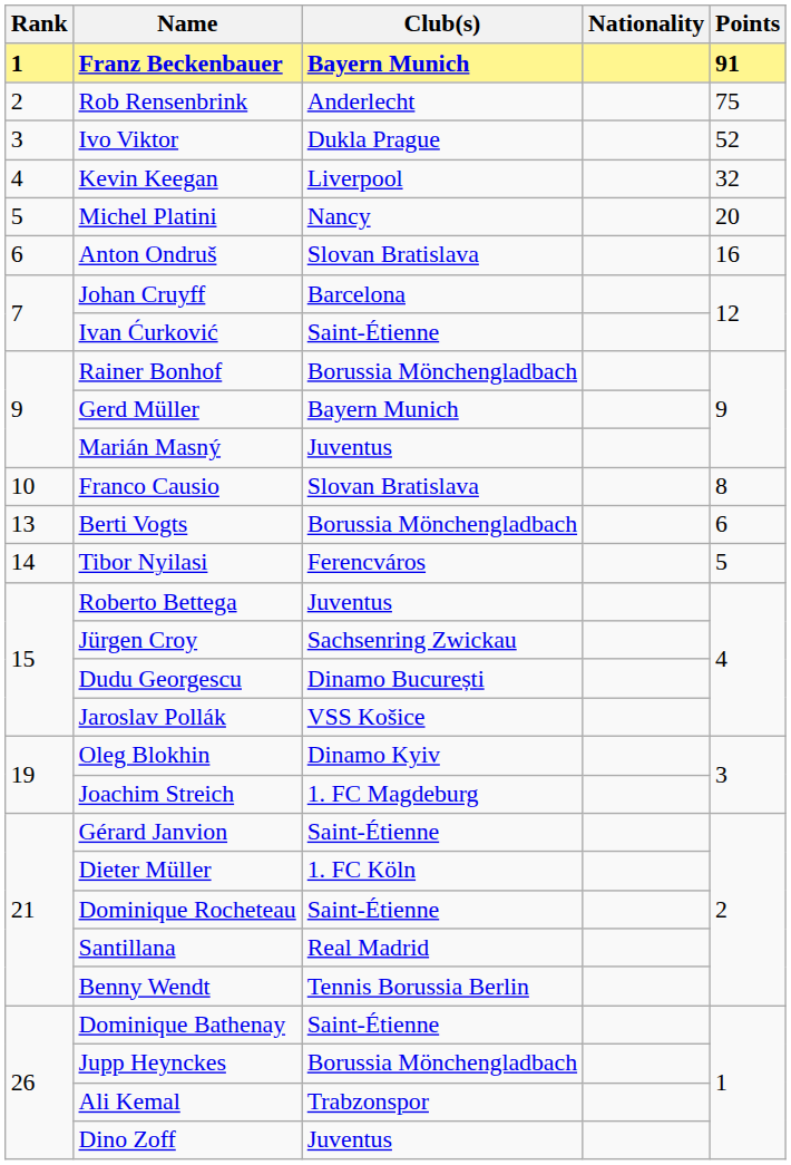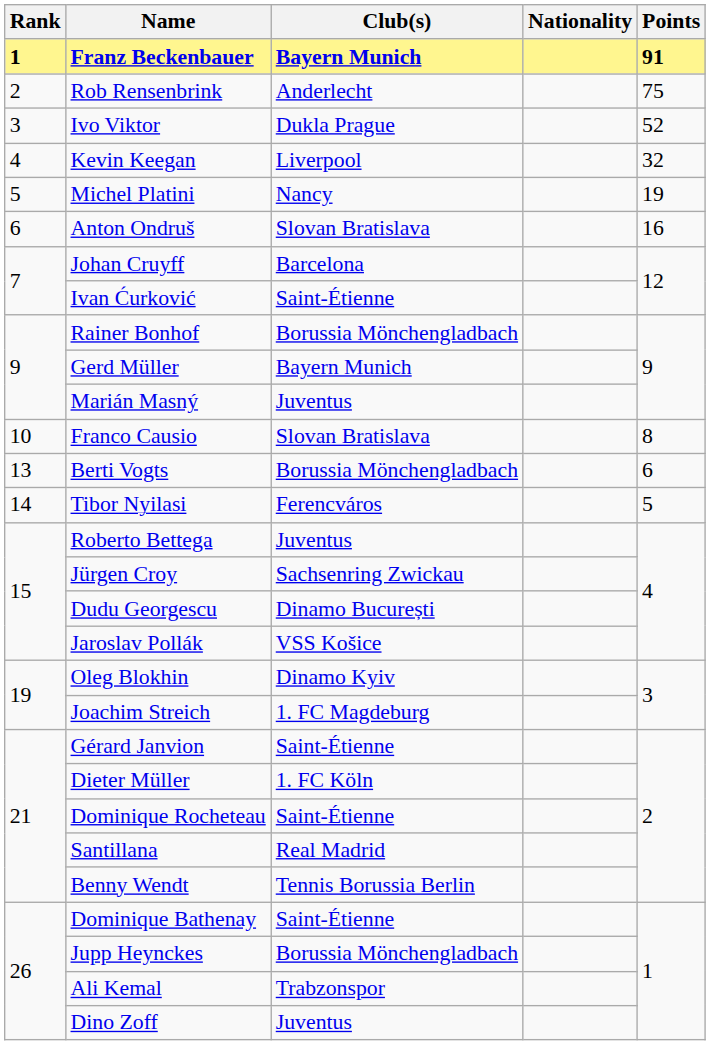 <table class="wikitable">
 <tr>
 <th>Rank</th>
 <th>Name</th>
 <th>Club(s)</th>
 <th>Nationality</th>
 <th>Points</th>
 </tr>
 <tr style="background-color: #FFF68F; font-weight: bold;">
 <td>1</td>
 <td><a href='#'>Franz Beckenbauer</a></td>
 <td align="left"> <a href='#'>Bayern Munich</a></td>
 <td></td>
 <td>91</td>
 </tr>
 <tr>
 <td>2</td>
 <td><a href='#'>Rob Rensenbrink</a></td>
 <td align="left"> <a href='#'>Anderlecht</a></td>
 <td></td>
 <td>75</td>
 </tr>
 <tr>
 <td>3</td>
 <td><a href='#'>Ivo Viktor</a></td>
 <td align="left"> <a href='#'>Dukla Prague</a></td>
 <td></td>
 <td>52</td>
 </tr>
 <tr>
 <td>4</td>
 <td><a href='#'>Kevin Keegan</a></td>
 <td align="left"> <a href='#'>Liverpool</a></td>
 <td></td>
 <td>32</td>
 </tr>
 <tr>
 <td>5</td>
 <td><a href='#'>Michel Platini</a></td>
 <td align="left"> <a href='#'>Nancy</a></td>
 <td></td>
-<td>20</td>
+<td>19</td>
 </tr>
 <tr>
 <td>6</td>
 <td><a href='#'>Anton Ondruš</a></td>
 <td align="left"> <a href='#'>Slovan Bratislava</a></td>
 <td></td>
 <td>16</td>
 </tr>
 <tr>
 <td rowspan="2">7</td>
 <td><a href='#'>Johan Cruyff</a></td>
 <td align="left"> <a href='#'>Barcelona</a></td>
 <td></td>
 <td rowspan="2">12</td>
 </tr>
 <tr>
 <td><a href='#'>Ivan Ćurković</a></td>
 <td align="left"> <a href='#'>Saint-Étienne</a></td>
 <td></td>
 </tr>
 <tr>
 <td rowspan="3">9</td>
 <td><a href='#'>Rainer Bonhof</a></td>
 <td align="left"> <a href='#'>Borussia Mönchengladbach</a></td>
 <td></td>
 <td rowspan="3">9</td>
 </tr>
 <tr>
 <td><a href='#'>Gerd Müller</a></td>
 <td align="left"> <a href='#'>Bayern Munich</a></td>
 <td></td>
 </tr>
 <tr>
 <td><a href='#'>Marián Masný</a></td>
 <td align="left"> <a href='#'>Juventus</a></td>
 <td></td>
 </tr>
 <tr>
 <td>10</td>
 <td><a href='#'>Franco Causio</a></td>
 <td align="left"> <a href='#'>Slovan Bratislava</a></td>
 <td></td>
 <td>8</td>
 </tr>
 <tr>
 <td>13</td>
 <td><a href='#'>Berti Vogts</a></td>
 <td align="left"> <a href='#'>Borussia Mönchengladbach</a></td>
 <td></td>
 <td>6</td>
 </tr>
 <tr>
 <td>14</td>
 <td><a href='#'>Tibor Nyilasi</a></td>
 <td align="left"> <a href='#'>Ferencváros</a></td>
 <td></td>
 <td>5</td>
 </tr>
 <tr>
 <td rowspan="4">15</td>
 <td><a href='#'>Roberto Bettega</a></td>
 <td align="left"> <a href='#'>Juventus</a></td>
 <td></td>
 <td rowspan="4">4</td>
 </tr>
 <tr>
 <td><a href='#'>Jürgen Croy</a></td>
 <td align="left"> <a href='#'>Sachsenring Zwickau</a></td>
 <td></td>
 </tr>
 <tr>
 <td><a href='#'>Dudu Georgescu</a></td>
 <td align="left"> <a href='#'>Dinamo București</a></td>
 <td></td>
 </tr>
 <tr>
 <td><a href='#'>Jaroslav Pollák</a></td>
 <td align="left"> <a href='#'>VSS Košice</a></td>
 <td></td>
 </tr>
 <tr>
 <td rowspan="2">19</td>
 <td><a href='#'>Oleg Blokhin</a></td>
 <td align="left"> <a href='#'>Dinamo Kyiv</a></td>
 <td></td>
 <td rowspan="2">3</td>
 </tr>
 <tr>
 <td><a href='#'>Joachim Streich</a></td>
 <td align="left"> <a href='#'>1. FC Magdeburg</a></td>
 <td></td>
 </tr>
 <tr>
 <td rowspan="5">21</td>
 <td><a href='#'>Gérard Janvion</a></td>
 <td align="left"> <a href='#'>Saint-Étienne</a></td>
 <td></td>
 <td rowspan="5">2</td>
 </tr>
 <tr>
 <td><a href='#'>Dieter Müller</a></td>
 <td align="left"> <a href='#'>1. FC Köln</a></td>
 <td></td>
 </tr>
 <tr>
 <td><a href='#'>Dominique Rocheteau</a></td>
 <td align="left"> <a href='#'>Saint-Étienne</a></td>
 <td></td>
 </tr>
 <tr>
 <td><a href='#'>Santillana</a></td>
 <td align="left"> <a href='#'>Real Madrid</a></td>
 <td></td>
 </tr>
 <tr>
 <td><a href='#'>Benny Wendt</a></td>
 <td align="left"> <a href='#'>Tennis Borussia Berlin</a></td>
 <td></td>
 </tr>
 <tr>
 <td rowspan="4">26</td>
 <td><a href='#'>Dominique Bathenay</a></td>
 <td align="left"> <a href='#'>Saint-Étienne</a></td>
 <td></td>
 <td rowspan="4">1</td>
 </tr>
 <tr>
 <td><a href='#'>Jupp Heynckes</a></td>
 <td align="left"> <a href='#'>Borussia Mönchengladbach</a></td>
 <td></td>
 </tr>
 <tr>
 <td><a href='#'>Ali Kemal</a></td>
 <td align="left"> <a href='#'>Trabzonspor</a></td>
 <td></td>
 </tr>
 <tr>
 <td><a href='#'>Dino Zoff</a></td>
 <td align="left"> <a href='#'>Juventus</a></td>
 <td></td>
 </tr>
 </table>
